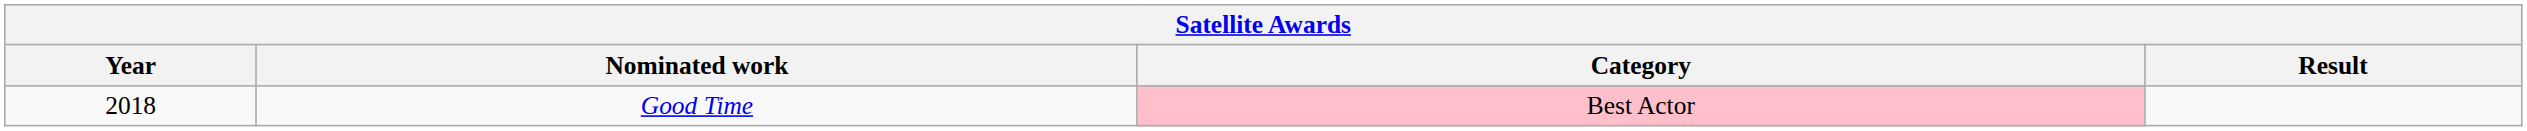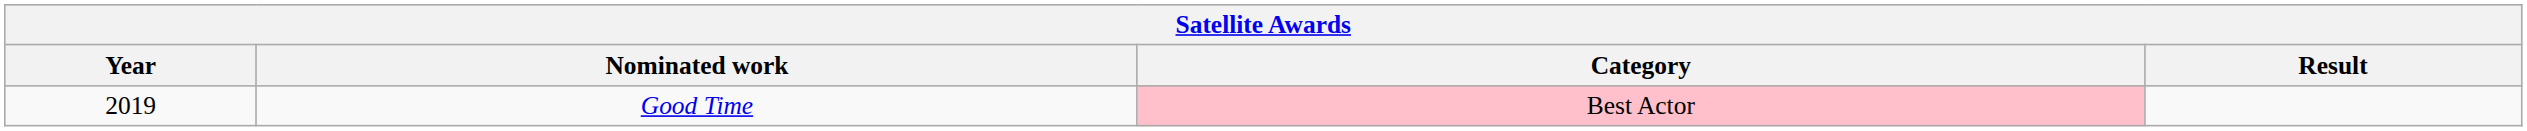 <table class="wikitable" width="100%">
 <tr>
 <th colspan="4" align="center"><a href='#'>Satellite Awards</a></th>
 </tr>
 <tr>
 <th width="10%">Year</th>
 <th width="35%">Nominated work</th>
 <th width="40%">Category</th>
 <th width="15%">Result</th>
 </tr>
 <tr>
-<td style="text-align:center;">2018</td>
+<td style="text-align:center;">2019</td>
 <td style="text-align:center;"><em><a href='#'>Good Time</a></em></td>
 <td style="background: pink; text-align:center;">Best Actor</td>
 <td></td>
 </tr>
 </table>
